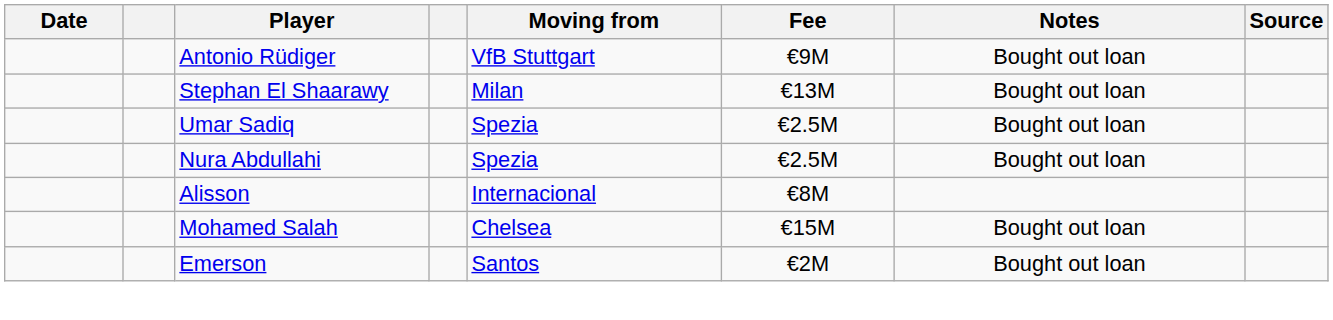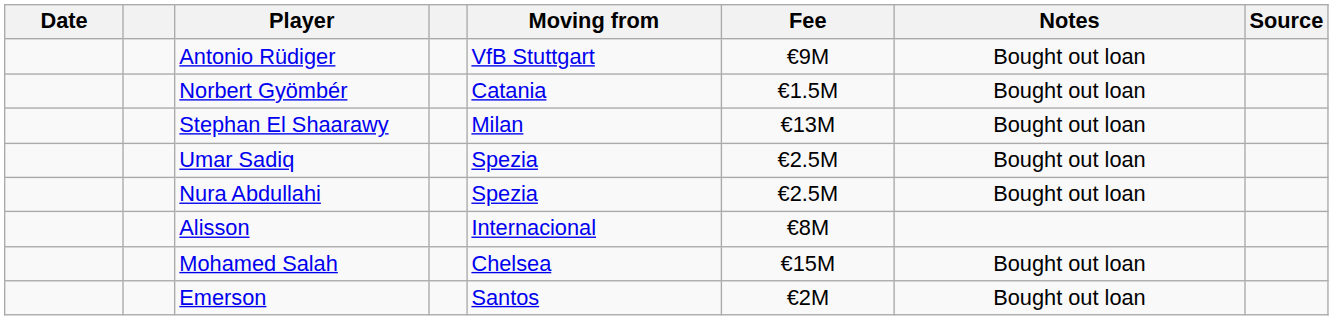 <table class="wikitable sortable">
 <tr>
 <th style="width:80px;">Date</th>
 <th style="width:30px;"></th>
 <th style="width:180px;">Player</th>
 <th style="width:20px;"></th>
 <th style="width:180px;">Moving from</th>
 <th style="width:120px;" class="unsortable">Fee</th>
 <th style="width:250px;" class="unsortable">Notes</th>
 <th style="width:20px;">Source</th>
 </tr>
 <tr>
 <td></td>
 <td align=center></td>
 <td> <a href='#'>Antonio Rüdiger</a></td>
 <td align=center></td>
 <td> <a href='#'>VfB Stuttgart</a></td>
 <td align=center>€9M</td>
+<td align=center>Bought out loan</td>
+<td></td>
+</tr>
+<tr>
+<td></td>
+<td align=center></td>
+<td> <a href='#'>Norbert Gyömbér</a></td>
+<td align=center></td>
+<td> <a href='#'>Catania</a></td>
+<td align=center>€1.5M</td>
 <td align=center>Bought out loan</td>
 <td></td>
 </tr>
 <tr>
 <td></td>
 <td align=center></td>
 <td> <a href='#'>Stephan El Shaarawy</a></td>
 <td align=center></td>
 <td> <a href='#'>Milan</a></td>
 <td align=center>€13M</td>
 <td align=center>Bought out loan</td>
 <td></td>
 </tr>
 <tr>
 <td></td>
 <td align=center></td>
 <td> <a href='#'>Umar Sadiq</a></td>
 <td align=center></td>
 <td> <a href='#'>Spezia</a></td>
 <td align=center>€2.5M</td>
 <td align=center>Bought out loan</td>
 <td></td>
 </tr>
 <tr>
 <td></td>
 <td align=center></td>
 <td> <a href='#'>Nura Abdullahi</a></td>
 <td align=center></td>
 <td> <a href='#'>Spezia</a></td>
 <td align=center>€2.5M</td>
 <td align=center>Bought out loan</td>
 <td></td>
 </tr>
 <tr>
 <td></td>
 <td align=center></td>
 <td> <a href='#'>Alisson</a></td>
 <td align=center></td>
 <td> <a href='#'>Internacional</a></td>
 <td align=center>€8M</td>
 <td align=center></td>
 <td></td>
 </tr>
 <tr>
 <td></td>
 <td align=center></td>
 <td> <a href='#'>Mohamed Salah</a></td>
 <td align=center></td>
 <td> <a href='#'>Chelsea</a></td>
 <td align=center>€15M</td>
 <td align=center>Bought out loan</td>
 <td></td>
 </tr>
 <tr>
 <td></td>
 <td align=center></td>
 <td> <a href='#'>Emerson</a></td>
 <td align=center></td>
 <td> <a href='#'>Santos</a></td>
 <td align=center>€2M</td>
 <td align=center>Bought out loan</td>
 <td></td>
 </tr>
 </table>
